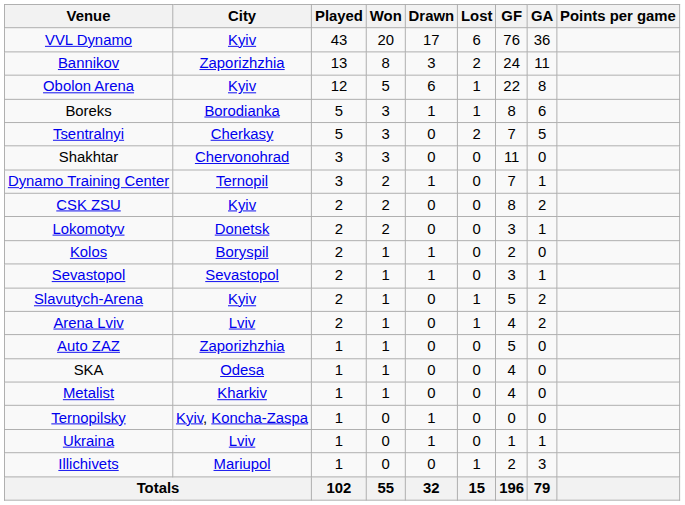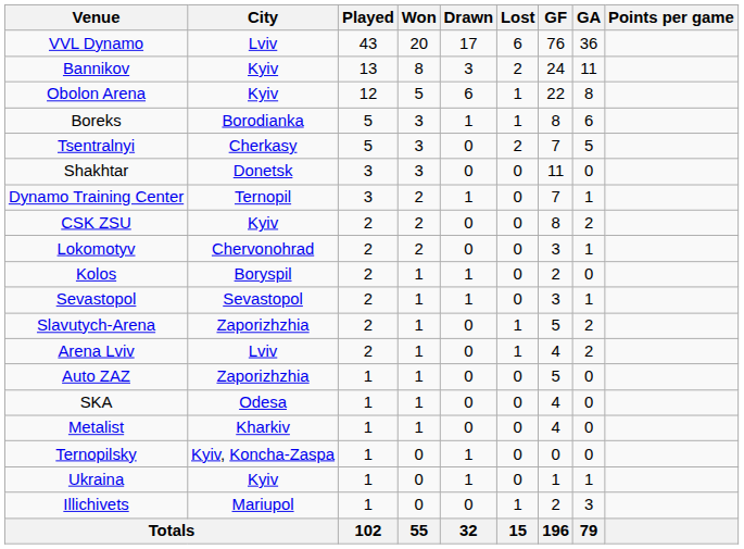 <table class="wikitable sortable" style="font-size:100%; text-align:center">
 <tr>
 <th>Venue</th>
 <th>City</th>
 <th>Played</th>
 <th>Won</th>
 <th>Drawn</th>
 <th>Lost</th>
 <th>GF</th>
 <th>GA</th>
 <th>Points per game</th>
 </tr>
 <tr>
 <td><a href='#'>VVL Dynamo</a></td>
-<td><a href='#'>Kyiv</a></td>
+<td><a href='#'>Lviv</a></td>
 <td>43</td>
 <td>20</td>
 <td>17</td>
 <td>6</td>
 <td>76</td>
 <td>36</td>
 <td></td>
 </tr>
 <tr>
 <td><a href='#'>Bannikov</a></td>
-<td><a href='#'>Zaporizhzhia</a></td>
+<td><a href='#'>Kyiv</a></td>
 <td>13</td>
 <td>8</td>
 <td>3</td>
 <td>2</td>
 <td>24</td>
 <td>11</td>
 <td></td>
 </tr>
 <tr>
 <td><a href='#'>Obolon Arena</a></td>
 <td><a href='#'>Kyiv</a></td>
 <td>12</td>
 <td>5</td>
 <td>6</td>
 <td>1</td>
 <td>22</td>
 <td>8</td>
 <td></td>
 </tr>
 <tr>
 <td>Boreks</td>
 <td><a href='#'>Borodianka</a></td>
 <td>5</td>
 <td>3</td>
 <td>1</td>
 <td>1</td>
 <td>8</td>
 <td>6</td>
 <td></td>
 </tr>
 <tr>
 <td><a href='#'>Tsentralnyi</a></td>
 <td><a href='#'>Cherkasy</a></td>
 <td>5</td>
 <td>3</td>
 <td>0</td>
 <td>2</td>
 <td>7</td>
 <td>5</td>
 <td></td>
 </tr>
 <tr>
 <td>Shakhtar</td>
-<td><a href='#'>Chervonohrad</a></td>
+<td><a href='#'>Donetsk</a></td>
 <td>3</td>
 <td>3</td>
 <td>0</td>
 <td>0</td>
 <td>11</td>
 <td>0</td>
 <td></td>
 </tr>
 <tr>
 <td><a href='#'>Dynamo Training Center</a></td>
 <td><a href='#'>Ternopil</a></td>
 <td>3</td>
 <td>2</td>
 <td>1</td>
 <td>0</td>
 <td>7</td>
 <td>1</td>
 <td></td>
 </tr>
 <tr>
 <td><a href='#'>CSK ZSU</a></td>
 <td><a href='#'>Kyiv</a></td>
 <td>2</td>
 <td>2</td>
 <td>0</td>
 <td>0</td>
 <td>8</td>
 <td>2</td>
 <td></td>
 </tr>
 <tr>
 <td><a href='#'>Lokomotyv</a></td>
-<td><a href='#'>Donetsk</a></td>
+<td><a href='#'>Chervonohrad</a></td>
 <td>2</td>
 <td>2</td>
 <td>0</td>
 <td>0</td>
 <td>3</td>
 <td>1</td>
 <td></td>
 </tr>
 <tr>
 <td><a href='#'>Kolos</a></td>
 <td><a href='#'>Boryspil</a></td>
 <td>2</td>
 <td>1</td>
 <td>1</td>
 <td>0</td>
 <td>2</td>
 <td>0</td>
 <td></td>
 </tr>
 <tr>
 <td><a href='#'>Sevastopol</a></td>
 <td><a href='#'>Sevastopol</a></td>
 <td>2</td>
 <td>1</td>
 <td>1</td>
 <td>0</td>
 <td>3</td>
 <td>1</td>
 <td></td>
 </tr>
 <tr>
 <td><a href='#'>Slavutych-Arena</a></td>
-<td><a href='#'>Kyiv</a></td>
+<td><a href='#'>Zaporizhzhia</a></td>
 <td>2</td>
 <td>1</td>
 <td>0</td>
 <td>1</td>
 <td>5</td>
 <td>2</td>
 <td></td>
 </tr>
 <tr>
 <td><a href='#'>Arena Lviv</a></td>
 <td><a href='#'>Lviv</a></td>
 <td>2</td>
 <td>1</td>
 <td>0</td>
 <td>1</td>
 <td>4</td>
 <td>2</td>
 <td></td>
 </tr>
 <tr>
 <td><a href='#'>Auto ZAZ</a></td>
 <td><a href='#'>Zaporizhzhia</a></td>
 <td>1</td>
 <td>1</td>
 <td>0</td>
 <td>0</td>
 <td>5</td>
 <td>0</td>
 <td></td>
 </tr>
 <tr>
 <td>SKA</td>
 <td><a href='#'>Odesa</a></td>
 <td>1</td>
 <td>1</td>
 <td>0</td>
 <td>0</td>
 <td>4</td>
 <td>0</td>
 <td></td>
 </tr>
 <tr>
 <td><a href='#'>Metalist</a></td>
 <td><a href='#'>Kharkiv</a></td>
 <td>1</td>
 <td>1</td>
 <td>0</td>
 <td>0</td>
 <td>4</td>
 <td>0</td>
 <td></td>
 </tr>
 <tr>
 <td><a href='#'>Ternopilsky</a></td>
 <td><a href='#'>Kyiv</a>, <a href='#'>Koncha-Zaspa</a></td>
 <td>1</td>
 <td>0</td>
 <td>1</td>
 <td>0</td>
 <td>0</td>
 <td>0</td>
 <td></td>
 </tr>
 <tr>
 <td><a href='#'>Ukraina</a></td>
-<td><a href='#'>Lviv</a></td>
+<td><a href='#'>Kyiv</a></td>
 <td>1</td>
 <td>0</td>
 <td>1</td>
 <td>0</td>
 <td>1</td>
 <td>1</td>
 <td></td>
 </tr>
 <tr>
 <td><a href='#'>Illichivets</a></td>
 <td><a href='#'>Mariupol</a></td>
 <td>1</td>
 <td>0</td>
 <td>0</td>
 <td>1</td>
 <td>2</td>
 <td>3</td>
 <td></td>
 </tr>
 <tr class="sortbottom">
 <th colspan="2">Totals</th>
 <th>102</th>
 <th>55</th>
 <th>32</th>
 <th>15</th>
 <th>196</th>
 <th>79</th>
 <th></th>
 </tr>
 </table>
